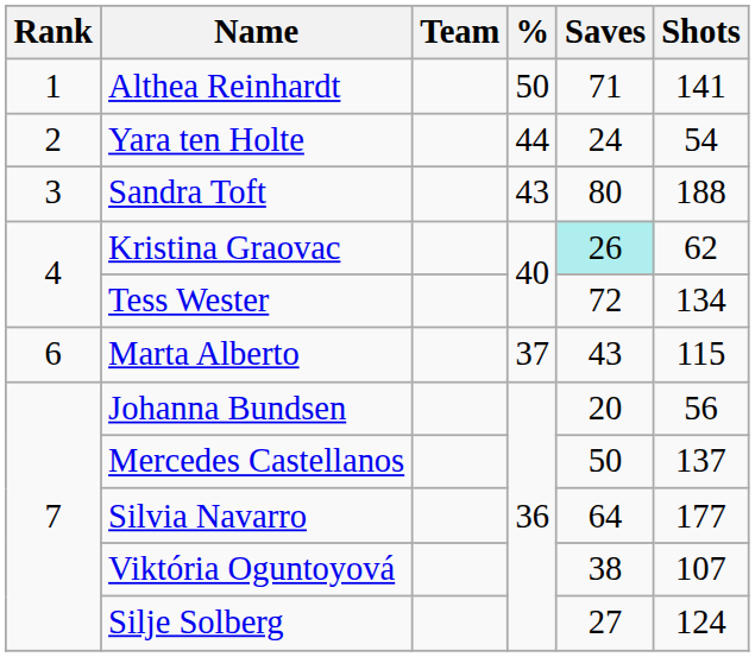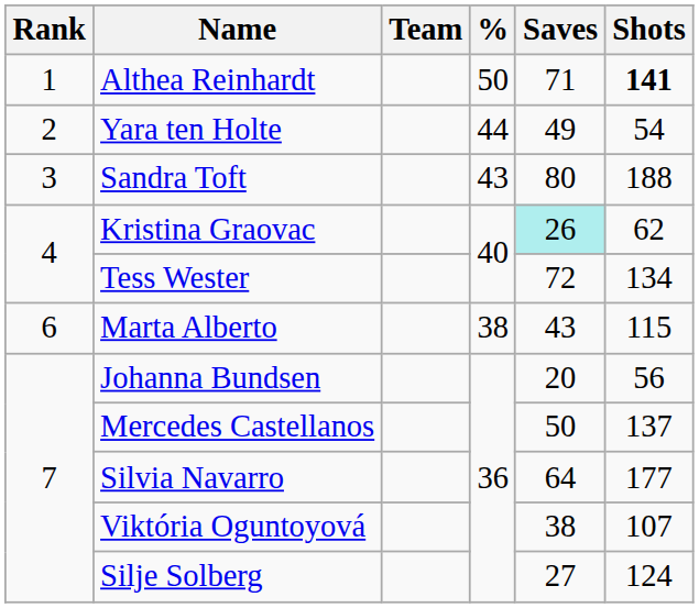 <table class="wikitable sortable" style="text-align: center;">
 <tr>
 <th>Rank</th>
 <th>Name</th>
 <th>Team</th>
 <th>%</th>
 <th>Saves</th>
 <th>Shots</th>
 </tr>
 <tr>
 <td>1</td>
 <td style="text-align: left;"><a href='#'>Althea Reinhardt</a></td>
 <td style="text-align: left;"></td>
 <td>50</td>
 <td>71</td>
-<td>141</td>
+<td><strong>141</strong></td>
 </tr>
 <tr>
 <td>2</td>
 <td style="text-align: left;"><a href='#'>Yara ten Holte</a></td>
 <td style="text-align: left;"></td>
 <td>44</td>
-<td>24</td>
+<td>49</td>
 <td>54</td>
 </tr>
 <tr>
 <td>3</td>
 <td style="text-align: left;"><a href='#'>Sandra Toft</a></td>
 <td style="text-align: left;"></td>
 <td>43</td>
 <td>80</td>
 <td>188</td>
 </tr>
 <tr>
 <td rowspan="2">4</td>
 <td style="text-align: left;"><a href='#'>Kristina Graovac</a></td>
 <td style="text-align: left;"></td>
 <td rowspan="2">40</td>
 <td style="background: paleturquoise;">26</td>
 <td>62</td>
 </tr>
 <tr>
 <td style="text-align: left;"><a href='#'>Tess Wester</a></td>
 <td style="text-align: left;"></td>
 <td>72</td>
 <td>134</td>
 </tr>
 <tr>
 <td>6</td>
 <td style="text-align: left;"><a href='#'>Marta Alberto</a></td>
 <td style="text-align: left;"></td>
-<td>37</td>
+<td>38</td>
 <td>43</td>
 <td>115</td>
 </tr>
 <tr>
 <td rowspan="5">7</td>
 <td style="text-align: left;"><a href='#'>Johanna Bundsen</a></td>
 <td style="text-align: left;"></td>
 <td rowspan="5">36</td>
 <td>20</td>
 <td>56</td>
 </tr>
 <tr>
 <td style="text-align: left;"><a href='#'>Mercedes Castellanos</a></td>
 <td style="text-align: left;"></td>
 <td>50</td>
 <td>137</td>
 </tr>
 <tr>
 <td style="text-align: left;"><a href='#'>Silvia Navarro</a></td>
 <td style="text-align: left;"></td>
 <td>64</td>
 <td>177</td>
 </tr>
 <tr>
 <td style="text-align: left;"><a href='#'>Viktória Oguntoyová</a></td>
 <td style="text-align: left;"></td>
 <td>38</td>
 <td>107</td>
 </tr>
 <tr>
 <td style="text-align: left;"><a href='#'>Silje Solberg</a></td>
 <td style="text-align: left;"></td>
 <td>27</td>
 <td>124</td>
 </tr>
 </table>
